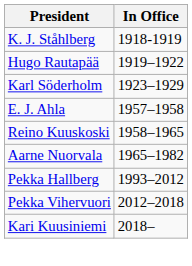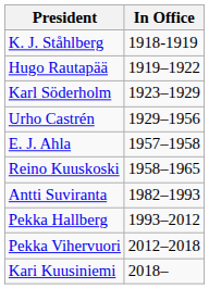 <table class="wikitable sortable">
 <tr>
 <th>President</th>
 <th>In Office</th>
 </tr>
 <tr>
 <td><a href='#'>K. J. Ståhlberg</a></td>
 <td>1918-1919</td>
 </tr>
 <tr>
 <td><a href='#'>Hugo Rautapää</a></td>
 <td>1919–1922</td>
 </tr>
 <tr>
 <td><a href='#'>Karl Söderholm</a></td>
 <td>1923–1929</td>
 </tr>
 <tr>
+<td><a href='#'>Urho Castrén</a></td>
+<td>1929–1956</td>
+</tr>
+<tr>
 <td><a href='#'>E. J. Ahla</a></td>
 <td>1957–1958</td>
 </tr>
 <tr>
 <td><a href='#'>Reino Kuuskoski</a></td>
 <td>1958–1965</td>
 </tr>
 <tr>
-<td><a href='#'>Aarne Nuorvala</a></td>
-<td>1965–1982</td>
+<td><a href='#'>Antti Suviranta</a></td>
+<td>1982–1993</td>
 </tr>
 <tr>
 <td><a href='#'>Pekka Hallberg</a></td>
 <td>1993–2012</td>
 </tr>
 <tr>
 <td><a href='#'>Pekka Vihervuori</a></td>
 <td>2012–2018</td>
 </tr>
 <tr>
 <td><a href='#'>Kari Kuusiniemi</a></td>
 <td>2018–</td>
 </tr>
 </table>
